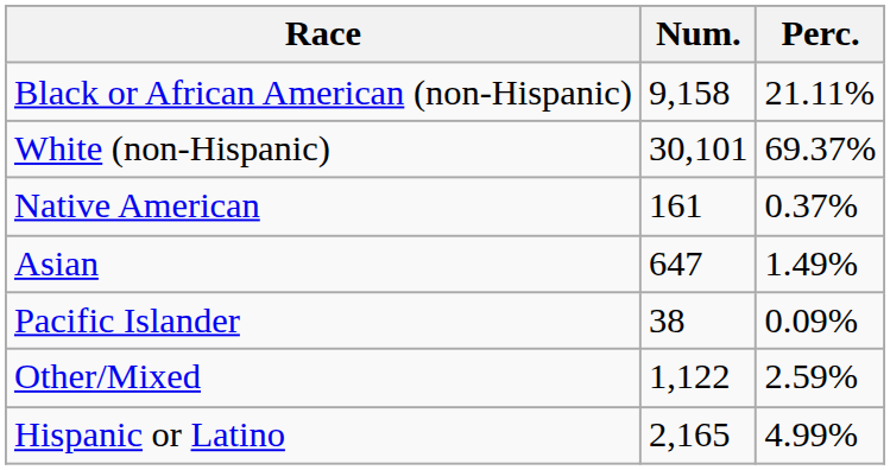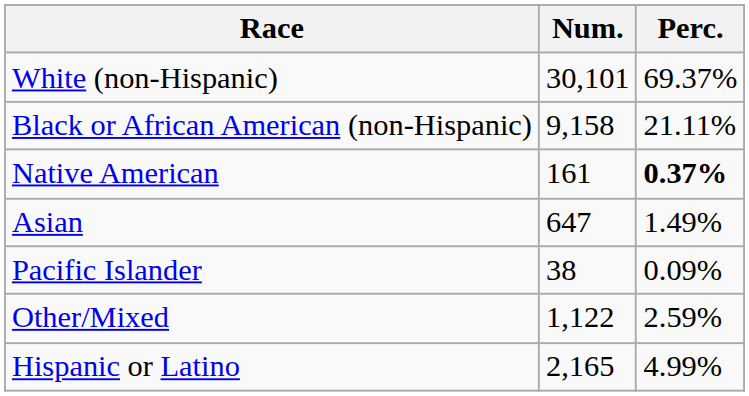 <table class="wikitable">
 <tr>
 <th>Race</th>
 <th>Num.</th>
 <th>Perc.</th>
 </tr>
 <tr>
+<td><a href='#'>White</a> (non-Hispanic)</td>
+<td>30,101</td>
+<td>69.37%</td>
+</tr>
+<tr>
 <td><a href='#'>Black or African American</a> (non-Hispanic)</td>
 <td>9,158</td>
 <td>21.11%</td>
 </tr>
 <tr>
-<td><a href='#'>White</a> (non-Hispanic)</td>
-<td>30,101</td>
-<td>69.37%</td>
-</tr>
-<tr>
 <td><a href='#'>Native American</a></td>
 <td>161</td>
-<td>0.37%</td>
+<td><strong>0.37%</strong></td>
 </tr>
 <tr>
 <td><a href='#'>Asian</a></td>
 <td>647</td>
 <td>1.49%</td>
 </tr>
 <tr>
 <td><a href='#'>Pacific Islander</a></td>
 <td>38</td>
 <td>0.09%</td>
 </tr>
 <tr>
 <td><a href='#'>Other/Mixed</a></td>
 <td>1,122</td>
 <td>2.59%</td>
 </tr>
 <tr>
 <td><a href='#'>Hispanic</a> or <a href='#'>Latino</a></td>
 <td>2,165</td>
 <td>4.99%</td>
 </tr>
 </table>
